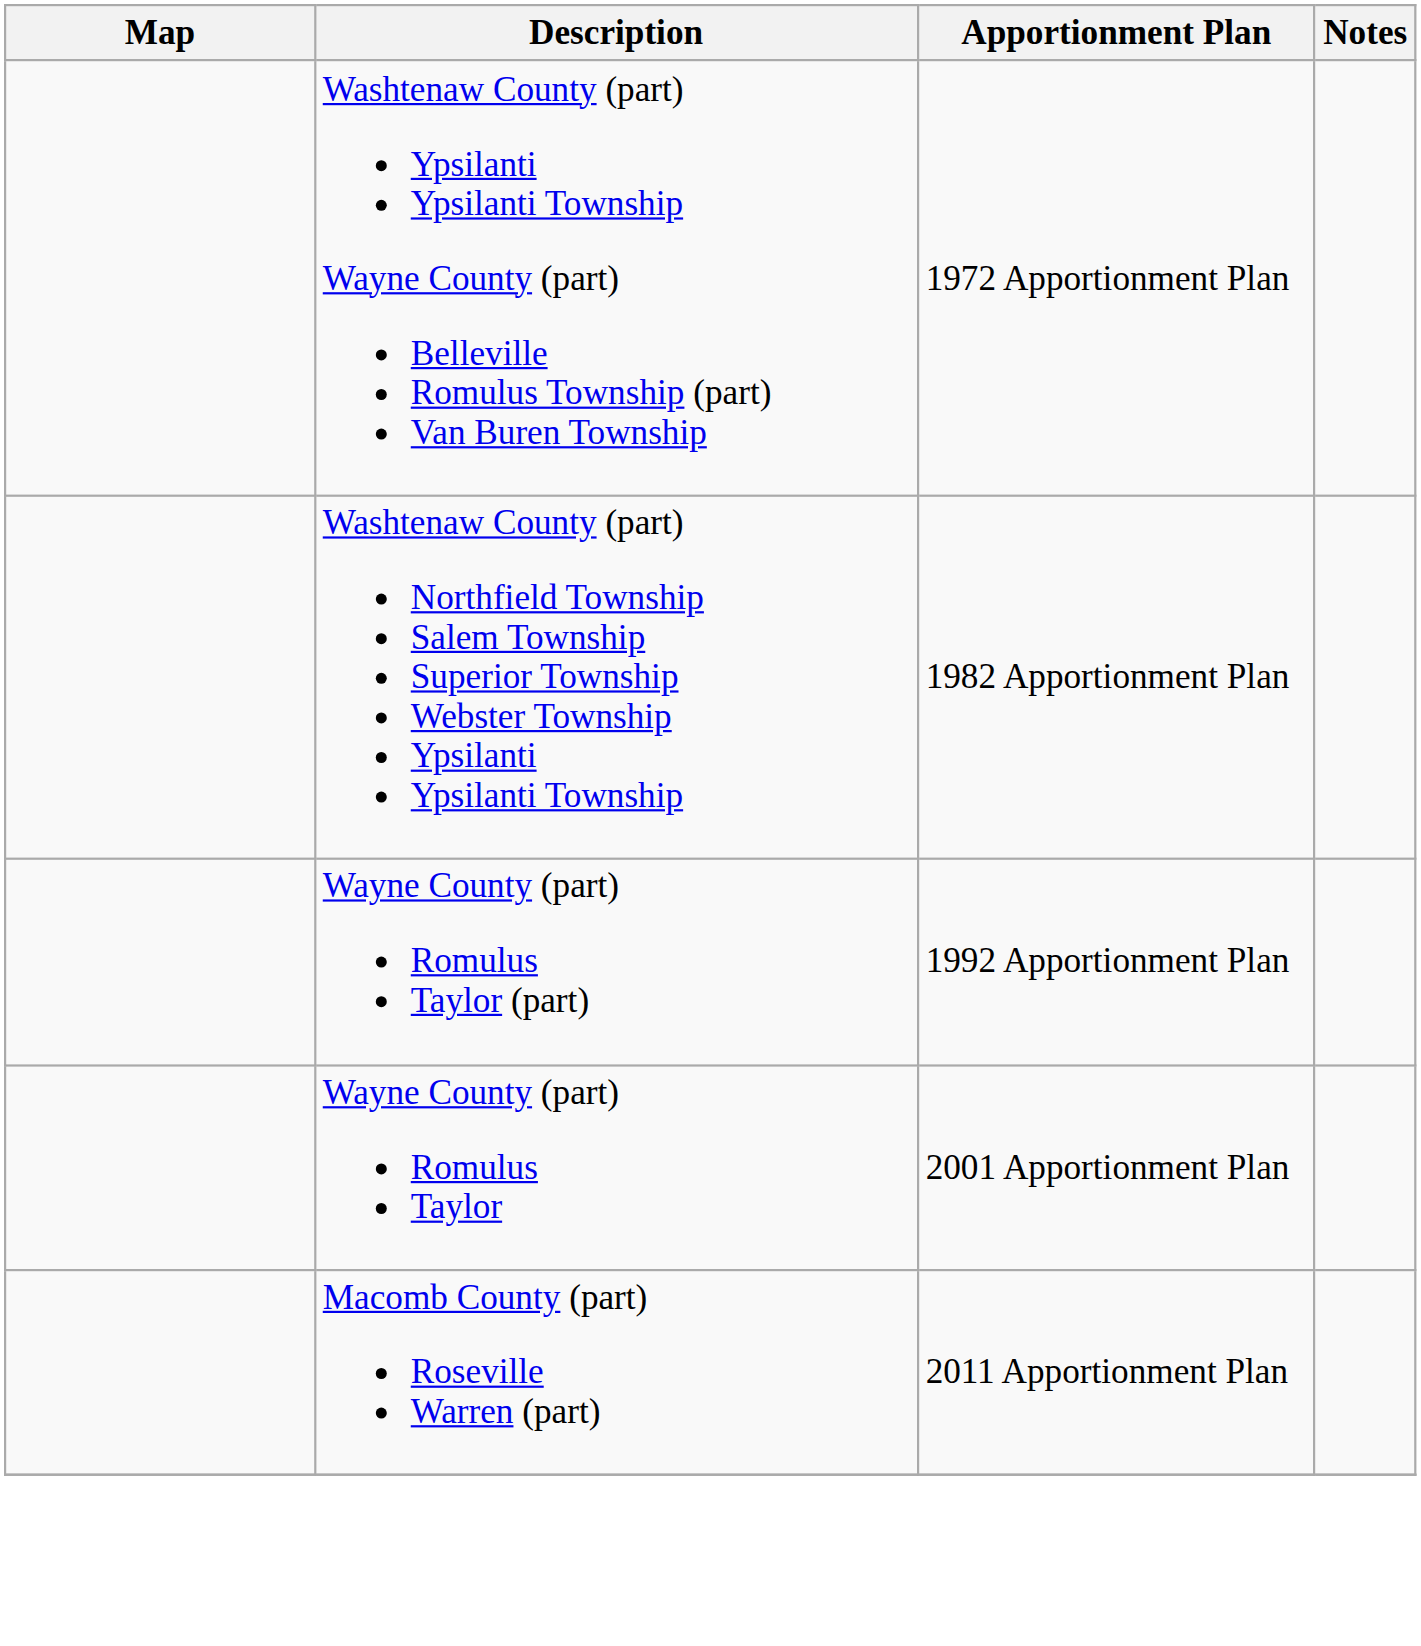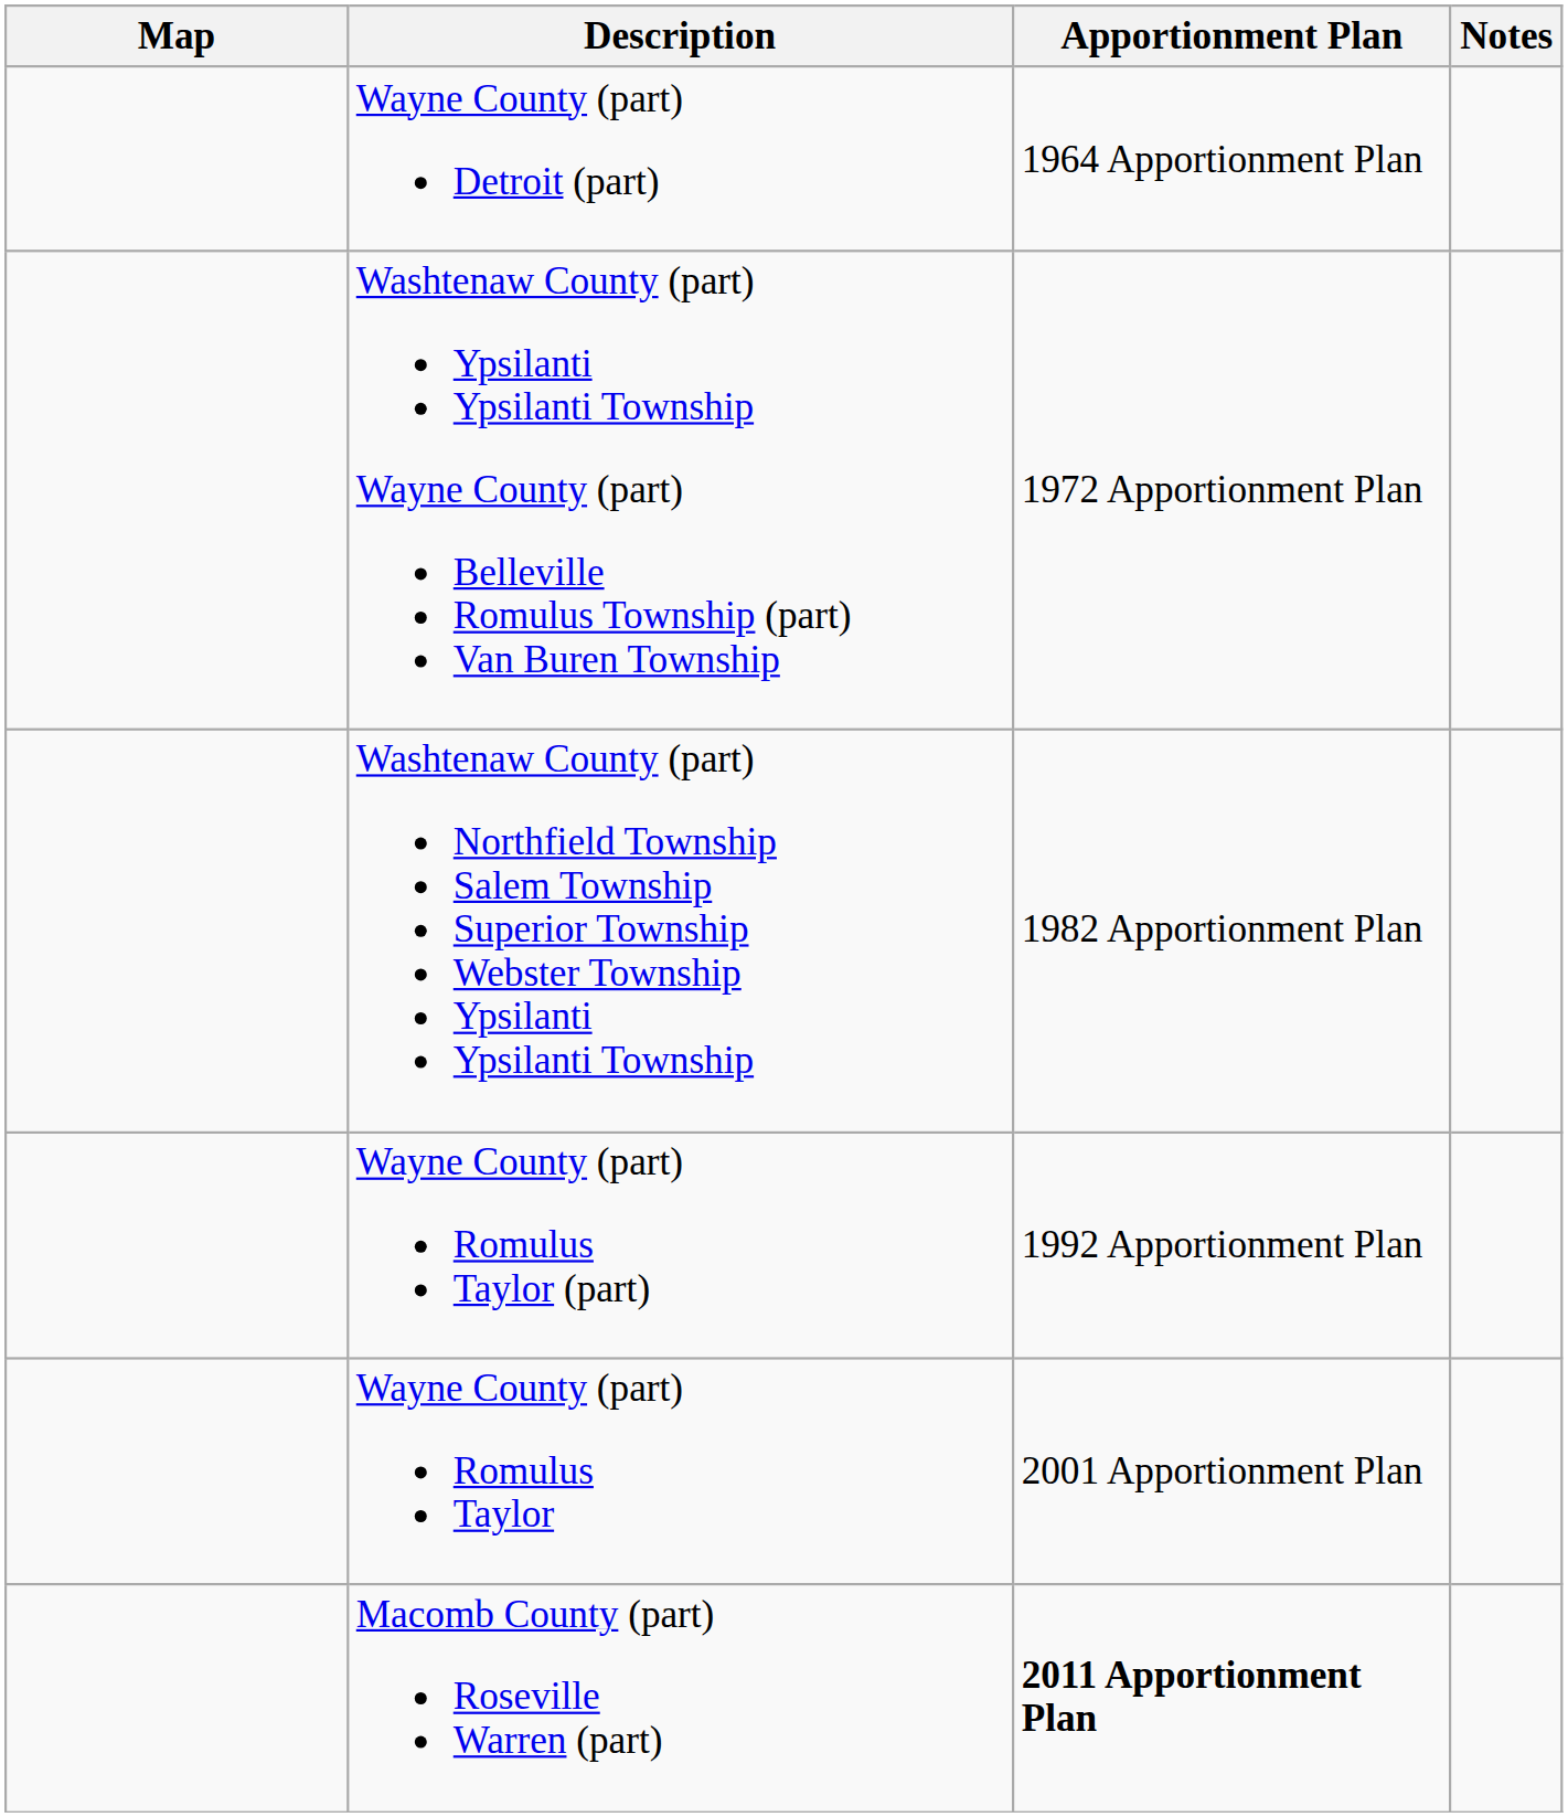 <table class="wikitable sortable">
 <tr>
 <th style="width:100pt;">Map</th>
 <th style="width:200pt;">Description</th>
 <th style="width:130pt;">Apportionment Plan</th>
 <th style="width:15pt;">Notes</th>
+</tr>
+<tr>
+<td></td>
+<td><a href='#'>Wayne County</a> (part)<br><ul><li><a href='#'>Detroit</a> (part)</li></ul></td>
+<td>1964 Apportionment Plan</td>
+<td></td>
 </tr>
 <tr>
 <td></td>
 <td><a href='#'>Washtenaw County</a> (part)<br><ul><li><a href='#'>Ypsilanti</a></li><li><a href='#'>Ypsilanti Township</a></li></ul><a href='#'>Wayne County</a> (part)<ul><li><a href='#'>Belleville</a></li><li><a href='#'>Romulus Township</a> (part)</li><li><a href='#'>Van Buren Township</a></li></ul></td>
 <td>1972 Apportionment Plan</td>
 <td></td>
 </tr>
 <tr>
 <td></td>
 <td><a href='#'>Washtenaw County</a> (part)<br><ul><li><a href='#'>Northfield Township</a></li><li><a href='#'>Salem Township</a></li><li><a href='#'>Superior Township</a></li><li><a href='#'>Webster Township</a></li><li><a href='#'>Ypsilanti</a></li><li><a href='#'>Ypsilanti Township</a></li></ul></td>
 <td>1982 Apportionment Plan</td>
 <td></td>
 </tr>
 <tr>
 <td></td>
 <td><a href='#'>Wayne County</a> (part)<br><ul><li><a href='#'>Romulus</a></li><li><a href='#'>Taylor</a> (part)</li></ul></td>
 <td>1992 Apportionment Plan</td>
 <td></td>
 </tr>
 <tr>
 <td></td>
 <td><a href='#'>Wayne County</a> (part)<br><ul><li><a href='#'>Romulus</a></li><li><a href='#'>Taylor</a></li></ul></td>
 <td>2001 Apportionment Plan</td>
 <td></td>
 </tr>
 <tr>
 <td></td>
 <td><a href='#'>Macomb County</a> (part)<br><ul><li><a href='#'>Roseville</a></li><li><a href='#'>Warren</a> (part)</li></ul></td>
-<td>2011 Apportionment Plan</td>
+<td><strong>2011 Apportionment Plan</strong></td>
 <td></td>
 </tr>
 <tr>
 </tr>
 </table>
